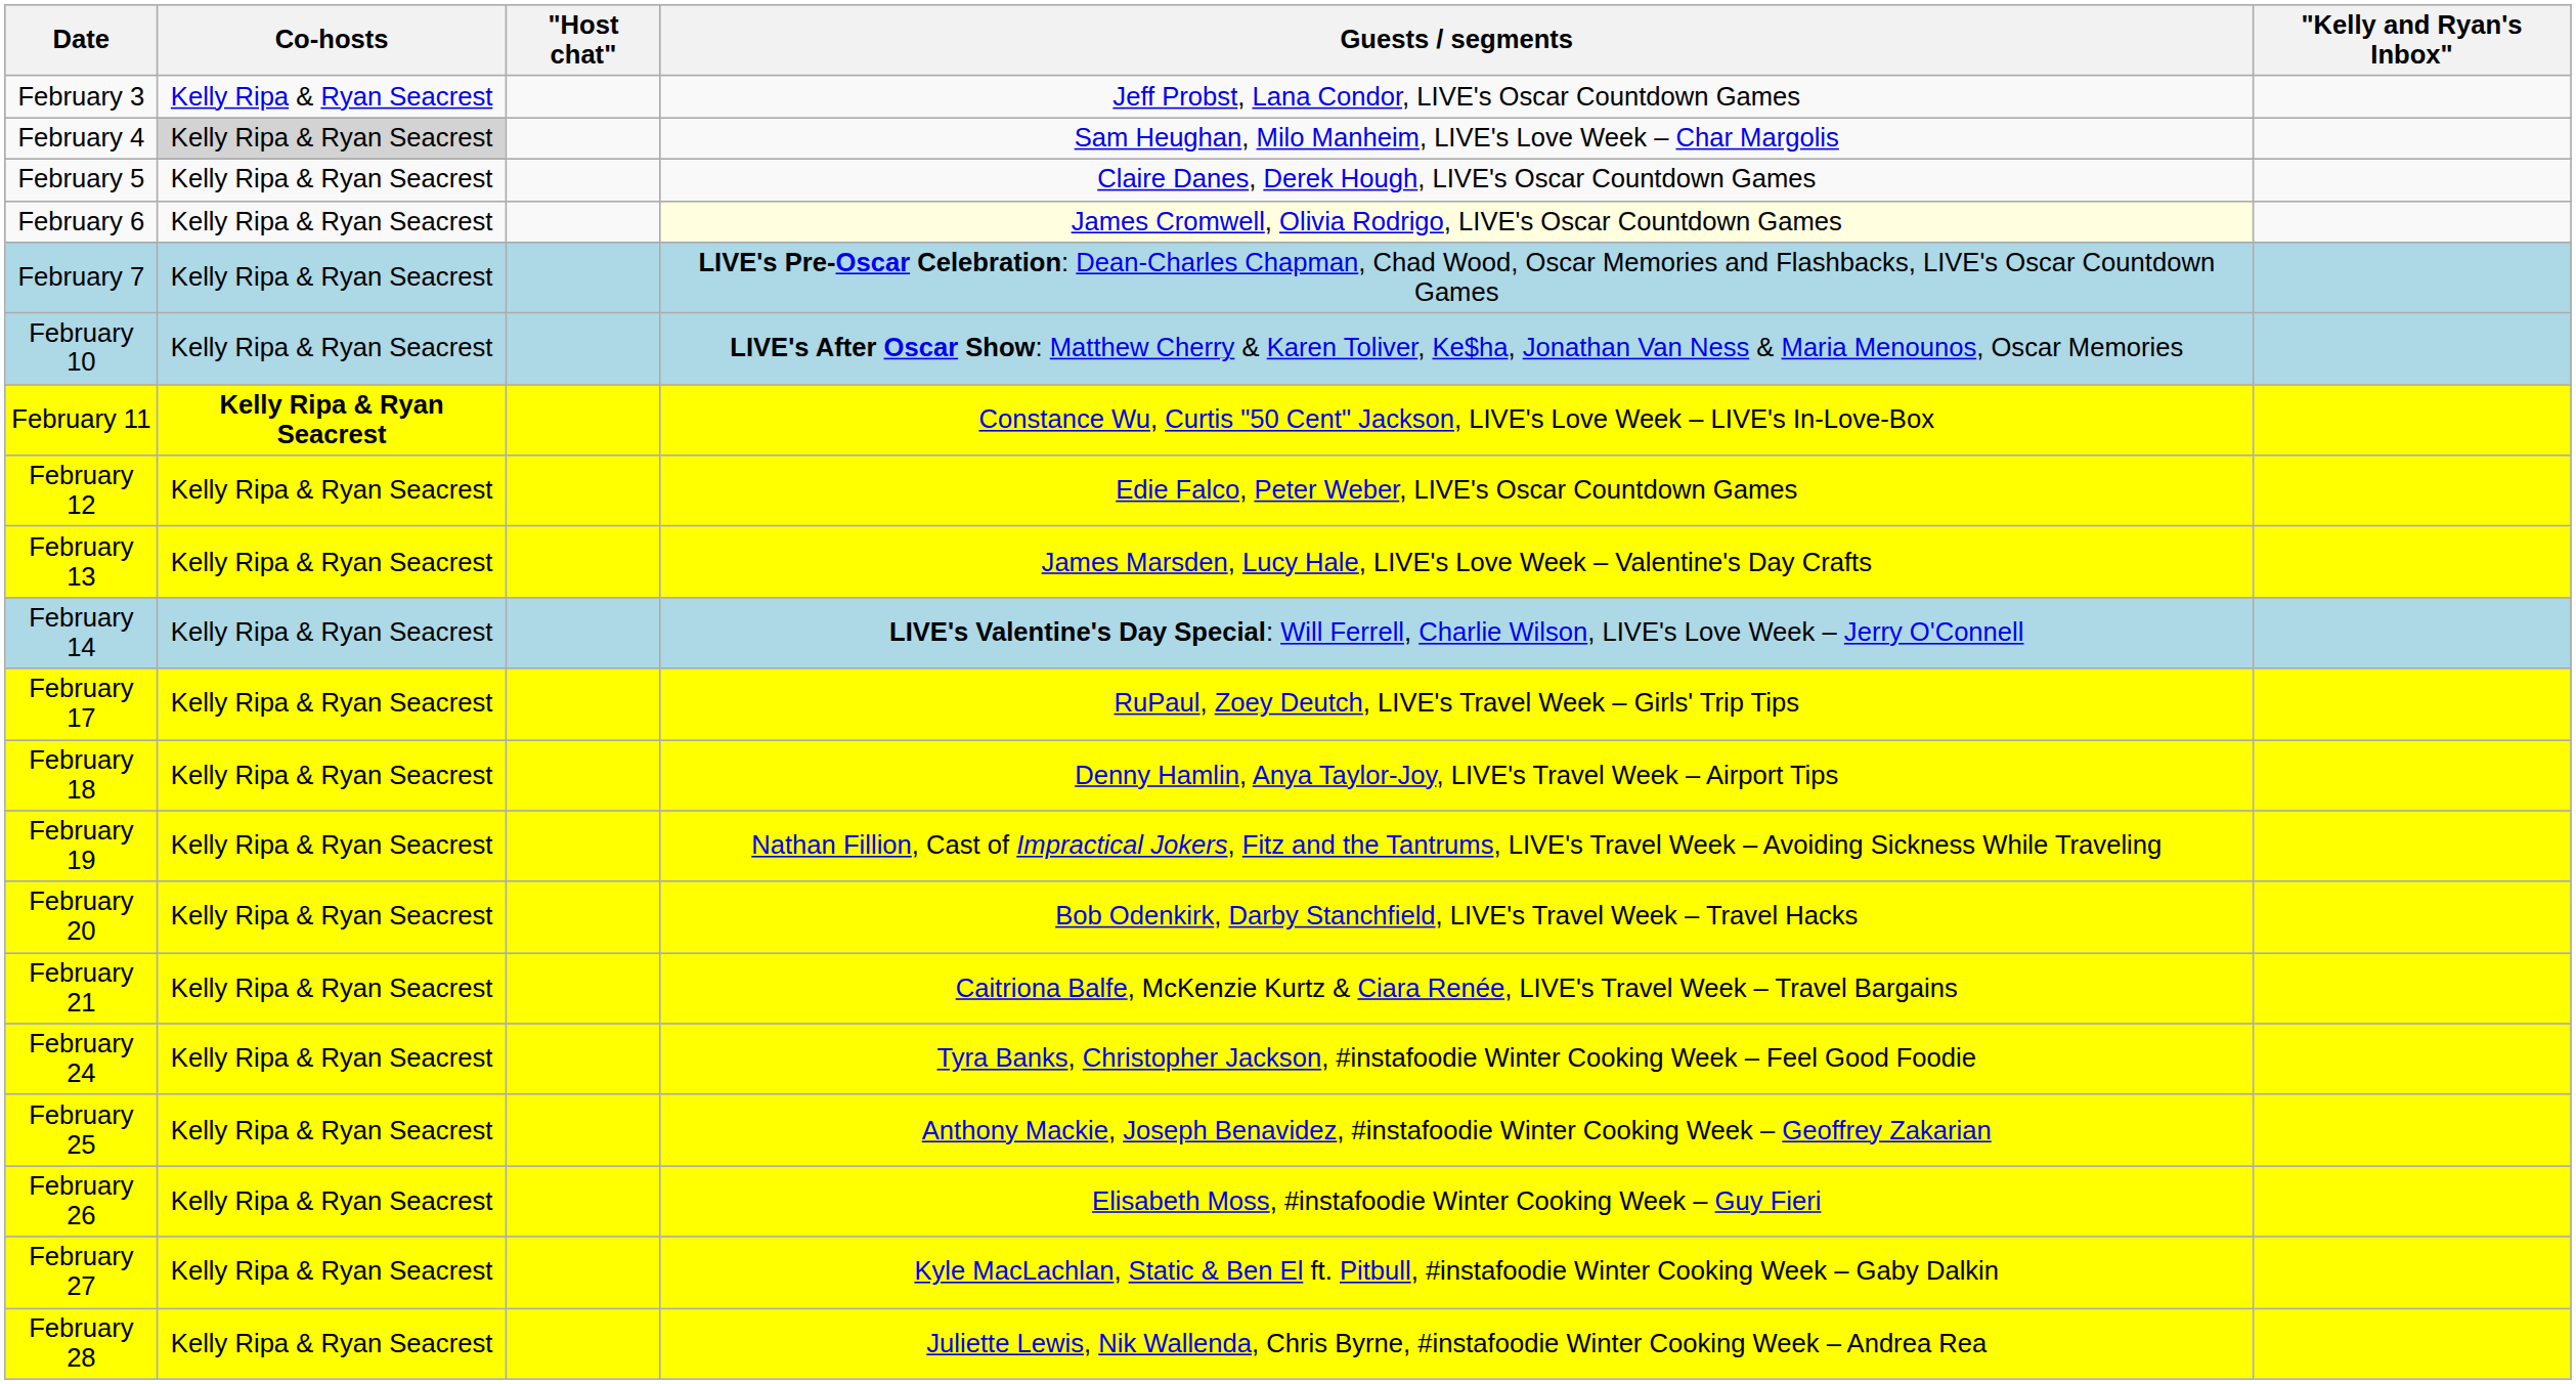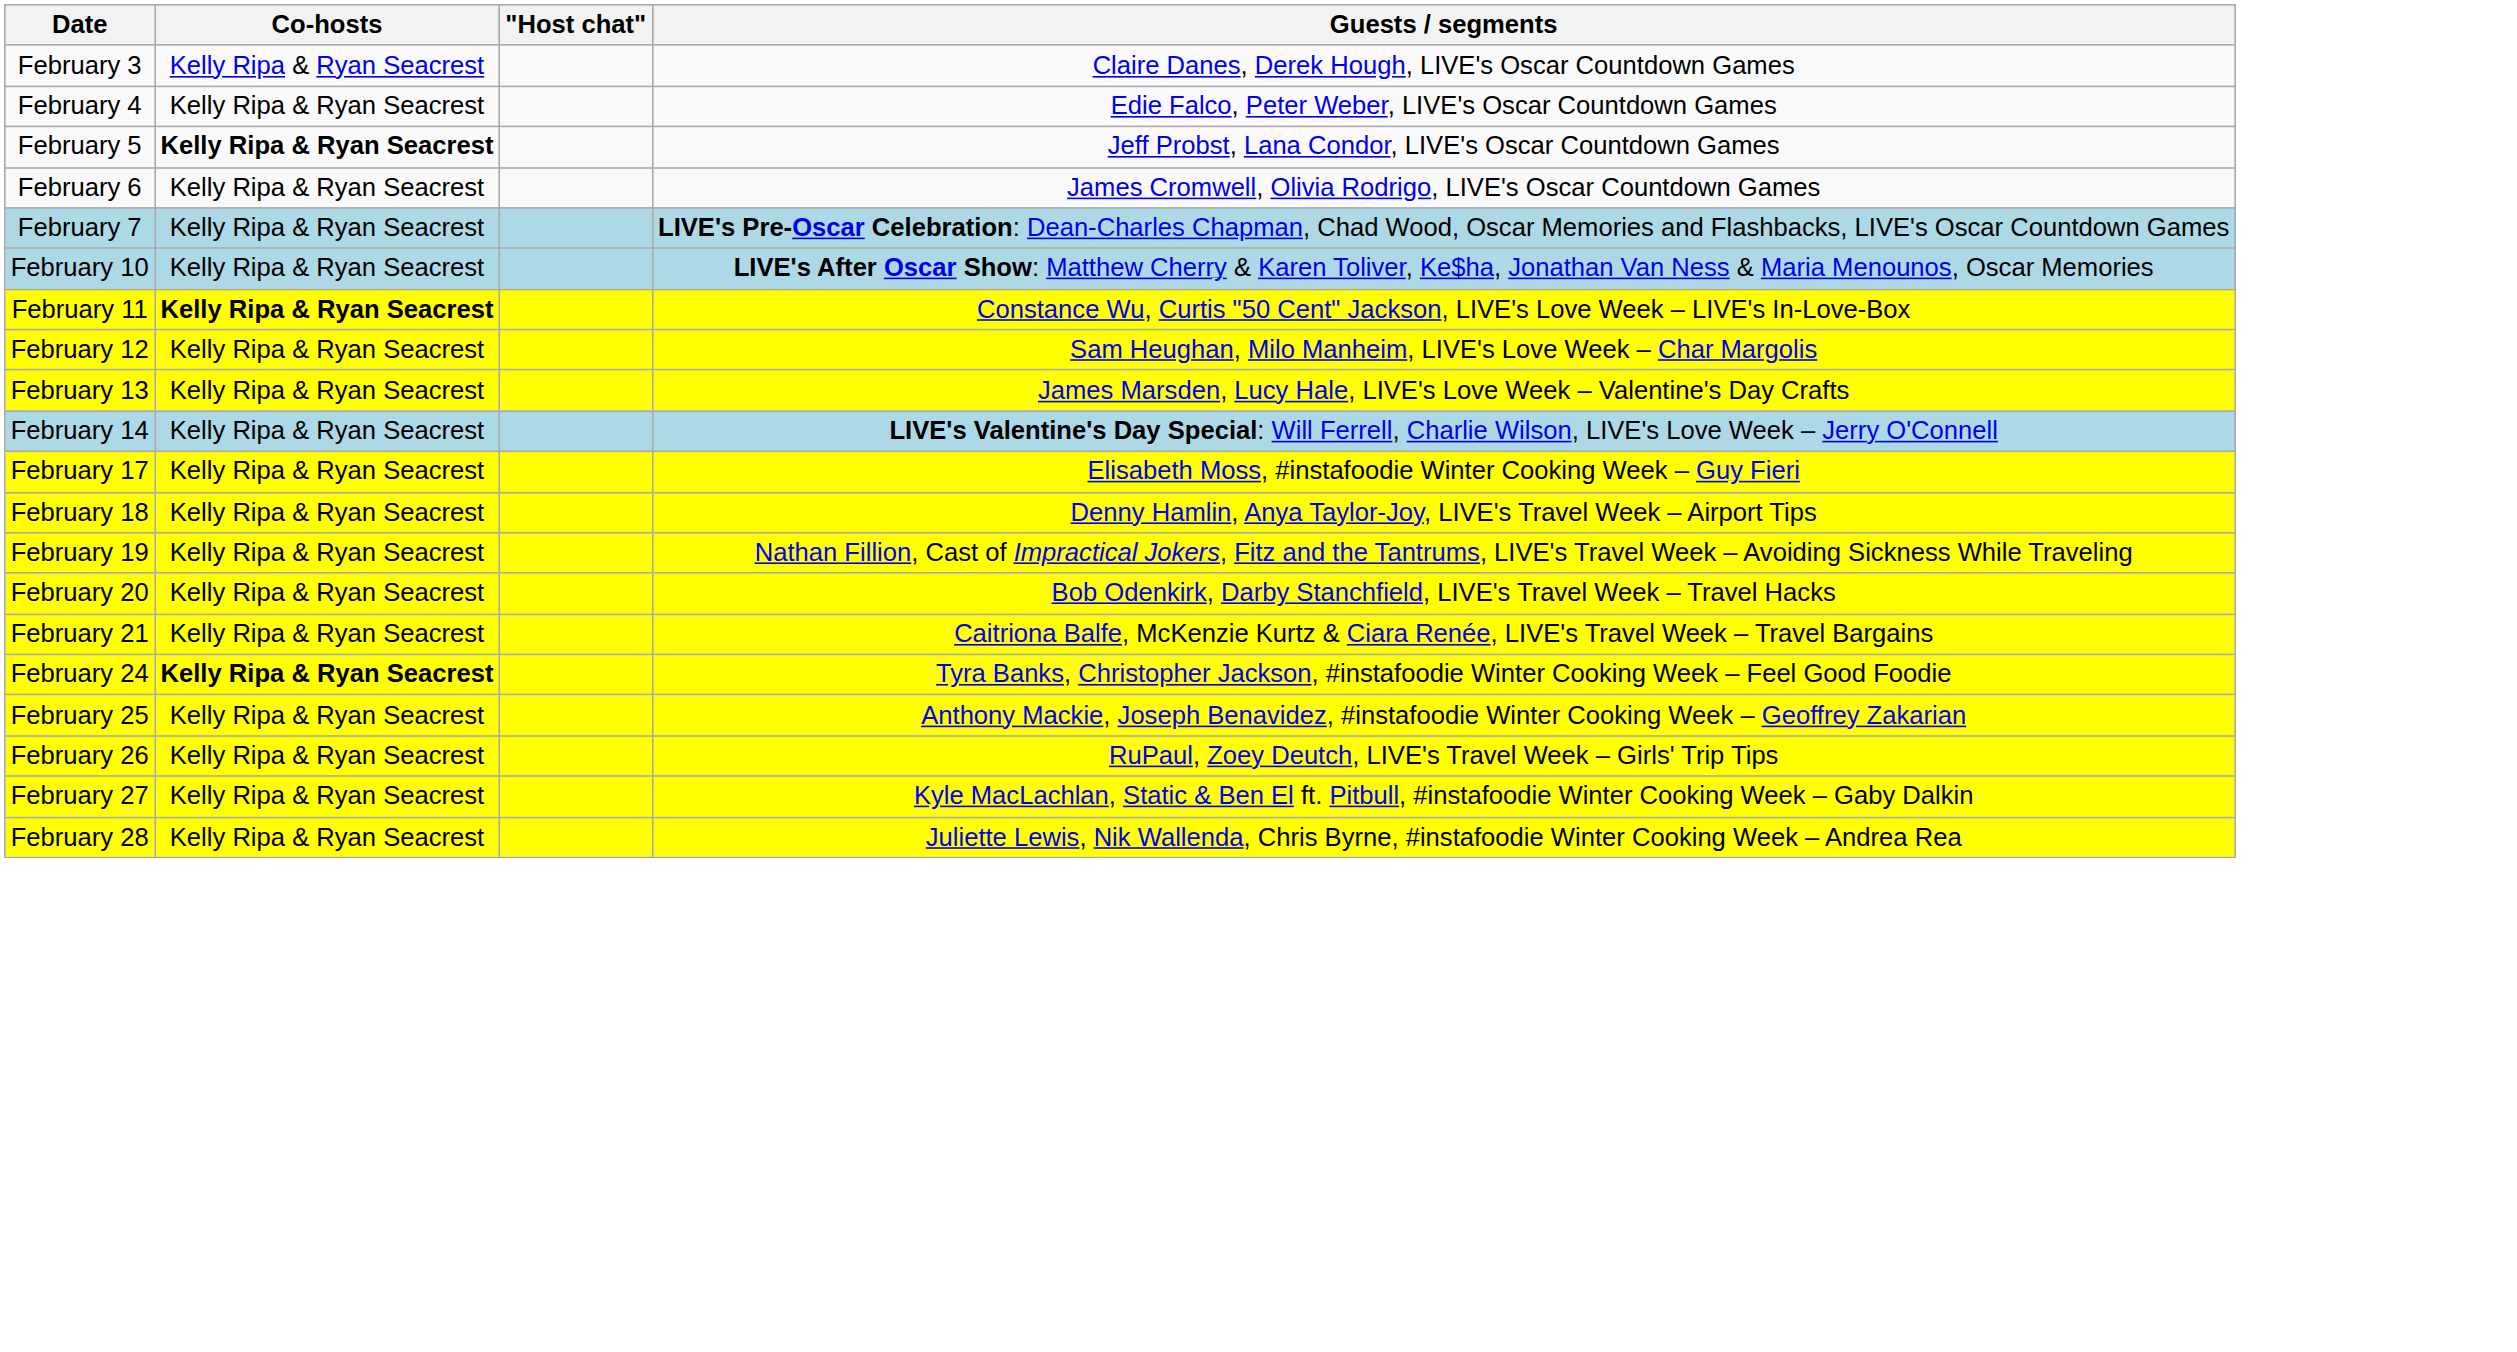 <table class="wikitable sortable" style="text-align:center;">
 <tr>
 <th>Date</th>
 <th>Co-hosts</th>
 <th>"Host chat"</th>
 <th>Guests / segments</th>
-<th>"Kelly and Ryan's Inbox"</th>
 </tr>
 <tr>
 <td>February 3</td>
 <td><a href='#'>Kelly Ripa</a> & <a href='#'>Ryan Seacrest</a></td>
 <td></td>
-<td><a href='#'>Jeff Probst</a>, <a href='#'>Lana Condor</a>, LIVE's Oscar Countdown Games</td>
-<td></td>
+<td><a href='#'>Claire Danes</a>, <a href='#'>Derek Hough</a>, LIVE's Oscar Countdown Games</td>
 </tr>
 <tr>
 <td>February 4</td>
-<td style="background: lightgrey;">Kelly Ripa & Ryan Seacrest</td>
+<td>Kelly Ripa & Ryan Seacrest</td>
 <td></td>
-<td><a href='#'>Sam Heughan</a>, <a href='#'>Milo Manheim</a>, LIVE's Love Week – <a href='#'>Char Margolis</a></td>
-<td></td>
+<td><a href='#'>Edie Falco</a>, <a href='#'>Peter Weber</a>, LIVE's Oscar Countdown Games</td>
 </tr>
 <tr>
 <td>February 5</td>
-<td>Kelly Ripa & Ryan Seacrest</td>
+<td><strong>Kelly Ripa & Ryan Seacrest</strong></td>
 <td></td>
-<td><a href='#'>Claire Danes</a>, <a href='#'>Derek Hough</a>, LIVE's Oscar Countdown Games</td>
-<td></td>
+<td><a href='#'>Jeff Probst</a>, <a href='#'>Lana Condor</a>, LIVE's Oscar Countdown Games</td>
 </tr>
 <tr>
 <td>February 6</td>
 <td>Kelly Ripa & Ryan Seacrest</td>
 <td></td>
-<td style="background: lightyellow;"><a href='#'>James Cromwell</a>, <a href='#'>Olivia Rodrigo</a>, LIVE's Oscar Countdown Games</td>
-<td></td>
+<td><a href='#'>James Cromwell</a>, <a href='#'>Olivia Rodrigo</a>, LIVE's Oscar Countdown Games</td>
 </tr>
 <tr style="background:lightblue;">
 <td>February 7</td>
 <td>Kelly Ripa & Ryan Seacrest</td>
 <td></td>
 <td><strong>LIVE's Pre-<a href='#'>Oscar</a> Celebration</strong>: <a href='#'>Dean-Charles Chapman</a>, Chad Wood, Oscar Memories and Flashbacks, LIVE's Oscar Countdown Games</td>
-<td></td>
 </tr>
 <tr style="background:lightblue;">
 <td>February 10</td>
 <td>Kelly Ripa & Ryan Seacrest</td>
 <td></td>
 <td><strong>LIVE's After <a href='#'>Oscar</a> Show</strong>: <a href='#'>Matthew Cherry</a> & <a href='#'>Karen Toliver</a>, <a href='#'>Ke$ha</a>, <a href='#'>Jonathan Van Ness</a> & <a href='#'>Maria Menounos</a>, Oscar Memories</td>
-<td></td>
 </tr>
 <tr style="background:yellow;">
 <td>February 11</td>
 <td><strong>Kelly Ripa & Ryan Seacrest</strong></td>
 <td></td>
 <td><a href='#'>Constance Wu</a>, <a href='#'>Curtis "50 Cent" Jackson</a>, LIVE's Love Week – LIVE's In-Love-Box</td>
-<td></td>
 </tr>
 <tr style="background:yellow;">
 <td>February 12</td>
 <td>Kelly Ripa & Ryan Seacrest</td>
 <td></td>
-<td><a href='#'>Edie Falco</a>, <a href='#'>Peter Weber</a>, LIVE's Oscar Countdown Games</td>
-<td></td>
+<td><a href='#'>Sam Heughan</a>, <a href='#'>Milo Manheim</a>, LIVE's Love Week – <a href='#'>Char Margolis</a></td>
 </tr>
 <tr style="background:yellow;">
 <td>February 13</td>
 <td>Kelly Ripa & Ryan Seacrest</td>
 <td></td>
 <td><a href='#'>James Marsden</a>, <a href='#'>Lucy Hale</a>, LIVE's Love Week – Valentine's Day Crafts</td>
-<td></td>
 </tr>
 <tr style="background:lightblue;">
 <td>February 14</td>
 <td>Kelly Ripa & Ryan Seacrest</td>
 <td></td>
 <td><strong>LIVE's Valentine's Day Special</strong>: <a href='#'>Will Ferrell</a>, <a href='#'>Charlie Wilson</a>, LIVE's Love Week – <a href='#'>Jerry O'Connell</a></td>
-<td></td>
 </tr>
 <tr style="background:yellow;">
 <td>February 17</td>
 <td>Kelly Ripa & Ryan Seacrest</td>
 <td></td>
-<td><a href='#'>RuPaul</a>, <a href='#'>Zoey Deutch</a>, LIVE's Travel Week – Girls' Trip Tips</td>
-<td></td>
+<td><a href='#'>Elisabeth Moss</a>, #instafoodie Winter Cooking Week – <a href='#'>Guy Fieri</a></td>
 </tr>
 <tr style="background:yellow;">
 <td>February 18</td>
 <td>Kelly Ripa & Ryan Seacrest</td>
 <td></td>
 <td><a href='#'>Denny Hamlin</a>, <a href='#'>Anya Taylor-Joy</a>, LIVE's Travel Week – Airport Tips</td>
-<td></td>
 </tr>
 <tr style="background:yellow;">
 <td>February 19</td>
 <td>Kelly Ripa & Ryan Seacrest</td>
 <td></td>
 <td><a href='#'>Nathan Fillion</a>, Cast of <em><a href='#'>Impractical Jokers</a></em>, <a href='#'>Fitz and the Tantrums</a>, LIVE's Travel Week – Avoiding Sickness While Traveling</td>
-<td></td>
 </tr>
 <tr style="background:yellow;">
 <td>February 20</td>
 <td>Kelly Ripa & Ryan Seacrest</td>
 <td></td>
 <td><a href='#'>Bob Odenkirk</a>, <a href='#'>Darby Stanchfield</a>, LIVE's Travel Week – Travel Hacks</td>
-<td></td>
 </tr>
 <tr style="background:yellow;">
 <td>February 21</td>
 <td>Kelly Ripa & Ryan Seacrest</td>
 <td></td>
 <td><a href='#'>Caitriona Balfe</a>, McKenzie Kurtz & <a href='#'>Ciara Renée</a>, LIVE's Travel Week – Travel Bargains</td>
-<td></td>
 </tr>
 <tr style="background:yellow;">
 <td>February 24</td>
-<td>Kelly Ripa & Ryan Seacrest</td>
+<td><strong>Kelly Ripa & Ryan Seacrest</strong></td>
 <td></td>
 <td><a href='#'>Tyra Banks</a>, <a href='#'>Christopher Jackson</a>, #instafoodie Winter Cooking Week – Feel Good Foodie</td>
-<td></td>
 </tr>
 <tr style="background:yellow;">
 <td>February 25</td>
 <td>Kelly Ripa & Ryan Seacrest</td>
 <td></td>
 <td><a href='#'>Anthony Mackie</a>, <a href='#'>Joseph Benavidez</a>, #instafoodie Winter Cooking Week – <a href='#'>Geoffrey Zakarian</a></td>
-<td></td>
 </tr>
 <tr style="background:yellow;">
 <td>February 26</td>
 <td>Kelly Ripa & Ryan Seacrest</td>
 <td></td>
-<td><a href='#'>Elisabeth Moss</a>, #instafoodie Winter Cooking Week – <a href='#'>Guy Fieri</a></td>
-<td></td>
+<td><a href='#'>RuPaul</a>, <a href='#'>Zoey Deutch</a>, LIVE's Travel Week – Girls' Trip Tips</td>
 </tr>
 <tr style="background:yellow;">
 <td>February 27</td>
 <td>Kelly Ripa & Ryan Seacrest</td>
 <td></td>
 <td><a href='#'>Kyle MacLachlan</a>, <a href='#'>Static & Ben El</a> ft. <a href='#'>Pitbull</a>, #instafoodie Winter Cooking Week – Gaby Dalkin</td>
-<td></td>
 </tr>
 <tr style="background:yellow;">
 <td>February 28</td>
 <td>Kelly Ripa & Ryan Seacrest</td>
 <td></td>
 <td><a href='#'>Juliette Lewis</a>, <a href='#'>Nik Wallenda</a>, Chris Byrne, #instafoodie Winter Cooking Week – Andrea Rea</td>
-<td></td>
 </tr>
 </table>
